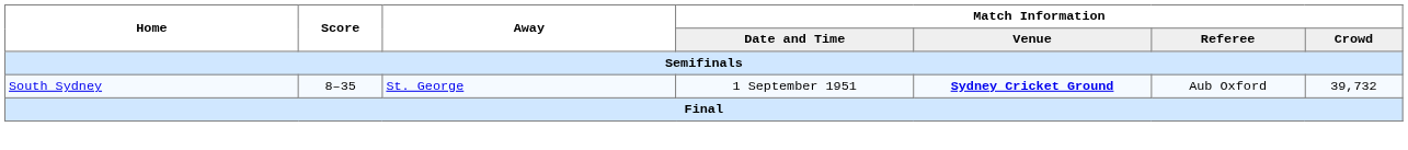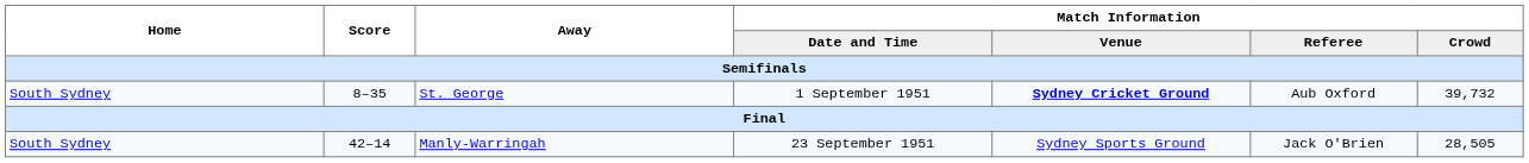 <table width="100%" cellspacing="0" cellpadding="3" border="1" style="border-collapse:collapse; font-size:90%; text-align:center;">
 <tr>
 <th rowspan="2" width="21%">Home</th>
 <th rowspan="2" width="6%">Score</th>
 <th rowspan="2" width="21%">Away</th>
 <th colspan="4">Match Information</th>
 </tr>
 <tr bgcolor="#EFEFEF">
 <th width="17%">Date and Time</th>
 <th width="17%">Venue</th>
 <th width="11%">Referee</th>
 <th width="7%">Crowd</th>
 </tr>
 <tr bgcolor="#D0E7FF">
 <td colspan="7"><strong>Semifinals</strong></td>
 </tr>
 <tr bgcolor="#F5FAFF">
 <td align="left"> <a href='#'>South Sydney</a></td>
 <td>8–35</td>
 <td align="left"> <a href='#'>St. George</a></td>
 <td>1 September 1951</td>
 <td><strong><a href='#'>Sydney Cricket Ground</a></strong></td>
 <td>Aub Oxford</td>
 <td>39,732</td>
 </tr>
 <tr bgcolor="#D0E7FF">
 <td colspan="7"><strong>Final</strong></td>
 </tr>
+<tr bgcolor="#F5FAFF">
+<td align="left"> <a href='#'>South Sydney</a></td>
+<td>42–14</td>
+<td align="left"> <a href='#'>Manly-Warringah</a></td>
+<td>23 September 1951</td>
+<td><a href='#'>Sydney Sports Ground</a></td>
+<td>Jack O'Brien</td>
+<td>28,505</td>
+</tr>
 </table>
